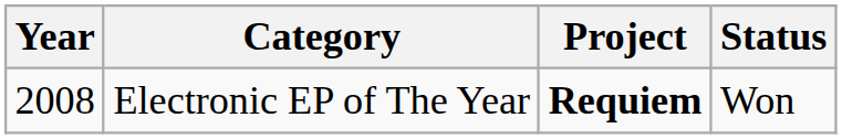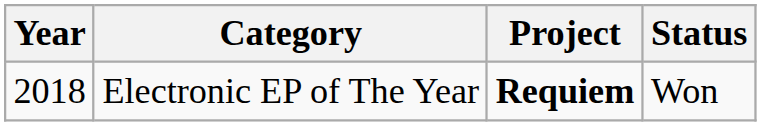 <table class="wikitable">
 <tr>
 <th>Year</th>
 <th>Category</th>
 <th>Project</th>
 <th>Status</th>
 </tr>
 <tr>
-<td>2008</td>
+<td>2018</td>
 <td>Electronic EP of The Year</td>
 <td><strong>Requiem</strong></td>
 <td>Won</td>
 </tr>
 </table>
